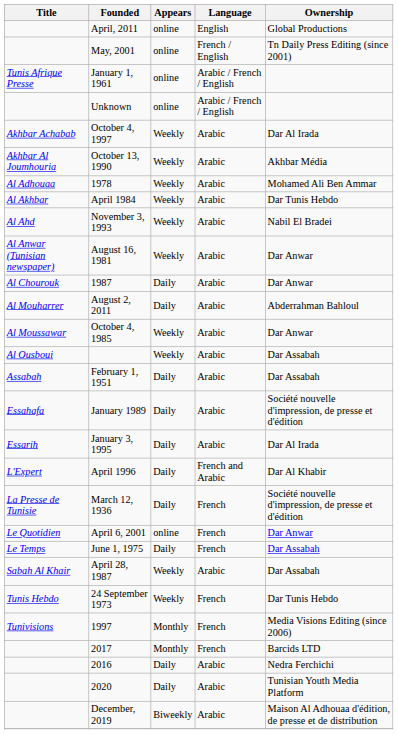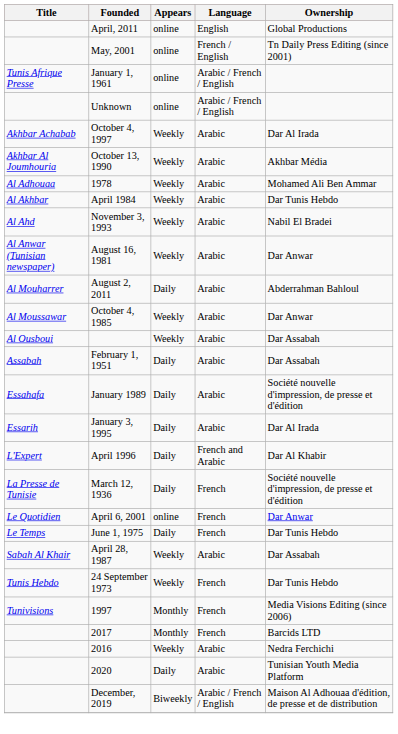 <table class="wikitable center sortable">
 <tr align="center" bgcolor="#ffbbbb">
 <th>Title</th>
 <th>Founded</th>
 <th>Appears</th>
 <th>Language</th>
 <th>Ownership</th>
 </tr>
 <tr>
 <td><em></em></td>
 <td>April, 2011</td>
 <td>online</td>
 <td>English</td>
 <td>Global Productions</td>
 </tr>
 <tr>
 <td><em></em></td>
 <td>May, 2001</td>
 <td>online</td>
 <td>French / English</td>
 <td>Tn Daily Press Editing (since 2001)</td>
 </tr>
 <tr>
 <td><em><a href='#'>Tunis Afrique Presse</a></em></td>
 <td>January 1, 1961</td>
 <td>online</td>
 <td>Arabic / French / English</td>
 <td></td>
 </tr>
 <tr>
 <td><em></em></td>
 <td>Unknown</td>
 <td>online</td>
 <td>Arabic / French / English</td>
 <td></td>
 </tr>
 <tr>
 <td><em><a href='#'>Akhbar Achabab</a></em></td>
 <td>October 4, 1997</td>
 <td>Weekly</td>
 <td>Arabic</td>
 <td>Dar Al Irada</td>
 </tr>
 <tr>
 <td><em><a href='#'>Akhbar Al Joumhouria</a></em></td>
 <td>October 13, 1990</td>
 <td>Weekly</td>
 <td>Arabic</td>
 <td>Akhbar Média</td>
 </tr>
 <tr>
 <td><em><a href='#'>Al Adhouaa</a></em></td>
 <td>1978</td>
 <td>Weekly</td>
 <td>Arabic</td>
 <td>Mohamed Ali Ben Ammar</td>
 </tr>
 <tr>
 <td><em><a href='#'>Al Akhbar</a></em></td>
 <td>April 1984</td>
 <td>Weekly</td>
 <td>Arabic</td>
 <td>Dar Tunis Hebdo</td>
 </tr>
 <tr>
 <td><em><a href='#'>Al Ahd</a></em></td>
 <td>November 3, 1993</td>
 <td>Weekly</td>
 <td>Arabic</td>
 <td>Nabil El Bradei</td>
 </tr>
 <tr>
 <td><em><a href='#'>Al Anwar (Tunisian newspaper)</a></em></td>
 <td>August 16, 1981</td>
 <td>Weekly</td>
 <td>Arabic</td>
 <td>Dar Anwar</td>
 </tr>
 <tr>
-<td><em><a href='#'>Al Chourouk</a></em></td>
-<td>1987</td>
-<td>Daily</td>
-<td>Arabic</td>
-<td>Dar Anwar</td>
-</tr>
-<tr>
 <td><em><a href='#'>Al Mouharrer</a></em></td>
 <td>August 2, 2011</td>
 <td>Daily</td>
 <td>Arabic</td>
 <td>Abderrahman Bahloul</td>
 </tr>
 <tr>
 <td><em><a href='#'>Al Moussawar</a></em></td>
 <td>October 4, 1985</td>
 <td>Weekly</td>
 <td>Arabic</td>
 <td>Dar Anwar</td>
 </tr>
 <tr>
 <td><em><a href='#'>Al Ousboui</a></em></td>
 <td></td>
 <td>Weekly</td>
 <td>Arabic</td>
 <td>Dar Assabah</td>
 </tr>
 <tr>
 <td><em><a href='#'>Assabah</a></em></td>
 <td>February 1, 1951</td>
 <td>Daily</td>
 <td>Arabic</td>
 <td>Dar Assabah</td>
 </tr>
 <tr>
 <td><em><a href='#'>Essahafa</a></em></td>
 <td>January 1989</td>
 <td>Daily</td>
 <td>Arabic</td>
 <td>Société nouvelle d'impression, de presse et d'édition</td>
 </tr>
 <tr>
 <td><em><a href='#'>Essarih</a></em></td>
 <td>January 3, 1995</td>
 <td>Daily</td>
 <td>Arabic</td>
 <td>Dar Al Irada</td>
 </tr>
 <tr>
 <td><em><a href='#'>L'Expert</a></em></td>
 <td>April 1996</td>
 <td>Daily</td>
 <td>French and Arabic</td>
 <td>Dar Al Khabir</td>
 </tr>
 <tr>
 <td><em><a href='#'>La Presse de Tunisie</a></em></td>
 <td>March 12, 1936</td>
 <td>Daily</td>
 <td>French</td>
 <td>Société nouvelle d'impression, de presse et d'édition</td>
 </tr>
 <tr>
 <td><em><a href='#'>Le Quotidien</a></em></td>
 <td>April 6, 2001</td>
 <td>online</td>
 <td>French</td>
 <td><a href='#'>Dar Anwar</a></td>
 </tr>
 <tr>
 <td><em><a href='#'>Le Temps</a></em></td>
 <td>June 1, 1975</td>
 <td>Daily</td>
 <td>French</td>
-<td><a href='#'>Dar Assabah</a></td>
+<td>Dar Tunis Hebdo</td>
 </tr>
 <tr>
 <td><em><a href='#'>Sabah Al Khair</a></em></td>
 <td>April 28, 1987</td>
 <td>Weekly</td>
 <td>Arabic</td>
 <td>Dar Assabah</td>
 </tr>
 <tr>
 <td><em><a href='#'>Tunis Hebdo</a></em></td>
 <td>24 September 1973</td>
 <td>Weekly</td>
 <td>French</td>
 <td>Dar Tunis Hebdo</td>
 </tr>
 <tr>
 <td><em><a href='#'>Tunivisions</a></em></td>
 <td>1997</td>
 <td>Monthly</td>
 <td>French</td>
 <td>Media Visions Editing (since 2006)</td>
 </tr>
 <tr>
 <td></td>
 <td>2017</td>
 <td>Monthly</td>
 <td>French</td>
 <td>Barcids LTD</td>
 </tr>
 <tr>
 <td></td>
 <td>2016</td>
-<td>Daily</td>
+<td>Weekly</td>
 <td>Arabic</td>
 <td>Nedra Ferchichi</td>
 </tr>
 <tr>
 <td></td>
 <td>2020</td>
 <td>Daily</td>
 <td>Arabic</td>
 <td>Tunisian Youth Media Platform</td>
 </tr>
 <tr>
 <td></td>
 <td>December, 2019</td>
 <td>Biweekly</td>
-<td>Arabic</td>
+<td>Arabic / French / English</td>
 <td>Maison Al Adhouaa d'édition, de presse et de distribution</td>
 </tr>
 <tr>
 </tr>
 </table>
